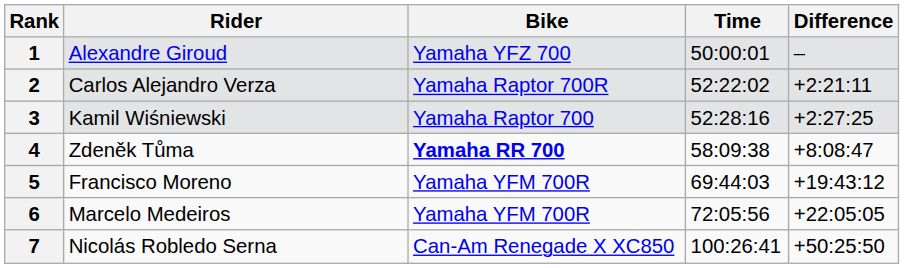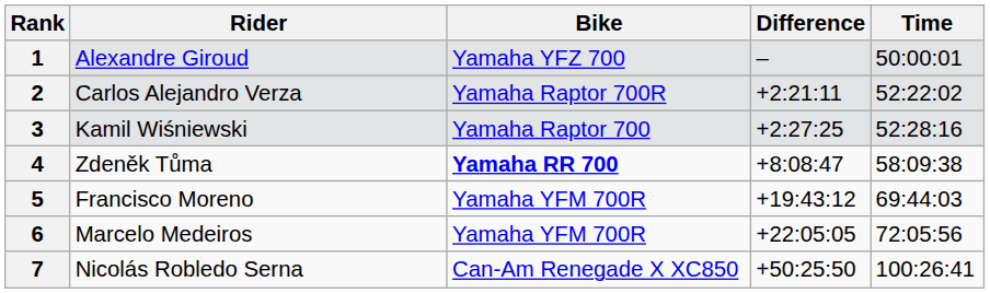 <table class="wikitable" style="font-size:95%">
 <tr>
 <th>Rank</th>
 <th style="width:250px;">Rider</th>
 <th style="width:200px;">Bike</th>
+<th style="width:70px;">Difference</th>
 <th style="width:70px;">Time</th>
-<th style="width:70px;">Difference</th>
 </tr>
 <tr style="background:#e3e4e5;">
 <th>1</th>
 <td> <a href='#'>Alexandre Giroud</a></td>
 <td><a href='#'>Yamaha YFZ 700</a></td>
+<td>–</td>
 <td>50:00:01</td>
-<td>–</td>
 </tr>
 <tr style="background:#e3e4e5;">
 <th>2</th>
 <td> Carlos Alejandro Verza</td>
 <td><a href='#'>Yamaha Raptor 700R</a></td>
+<td>+2:21:11</td>
 <td>52:22:02</td>
-<td>+2:21:11</td>
 </tr>
 <tr style="background:#e3e4e5;">
 <th>3</th>
 <td> Kamil Wiśniewski</td>
 <td><a href='#'>Yamaha Raptor 700</a></td>
+<td>+2:27:25</td>
 <td>52:28:16</td>
-<td>+2:27:25</td>
 </tr>
 <tr>
 <th>4</th>
 <td> Zdeněk Tůma</td>
 <td><strong><a href='#'>Yamaha RR 700</a></strong></td>
+<td>+8:08:47</td>
 <td>58:09:38</td>
-<td>+8:08:47</td>
 </tr>
 <tr>
 <th>5</th>
 <td> Francisco Moreno</td>
 <td><a href='#'>Yamaha YFM 700R</a></td>
+<td>+19:43:12</td>
 <td>69:44:03</td>
-<td>+19:43:12</td>
 </tr>
 <tr>
 <th>6</th>
 <td> Marcelo Medeiros</td>
 <td><a href='#'>Yamaha YFM 700R</a></td>
+<td>+22:05:05</td>
 <td>72:05:56</td>
-<td>+22:05:05</td>
 </tr>
 <tr>
 <th>7</th>
 <td> Nicolás Robledo Serna</td>
 <td><a href='#'>Can-Am Renegade X XC850</a></td>
+<td>+50:25:50</td>
 <td>100:26:41</td>
-<td>+50:25:50</td>
 </tr>
 </table>
